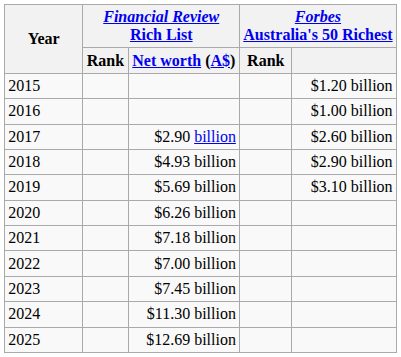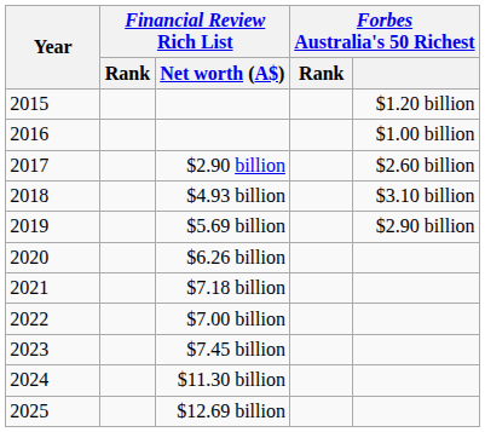 <table class="wikitable">
 <tr>
 <th rowspan=2>Year</th>
 <th colspan=2 width=40%><em><a href='#'>Financial Review</a></em><br><a href='#'>Rich List</a></th>
 <th colspan=2 width=40%><em><a href='#'>Forbes</a></em><br><a href='#'>Australia's 50 Richest</a></th>
 </tr>
 <tr>
 <th>Rank</th>
 <th><a href='#'>Net worth</a> (<a href='#'>A$</a>)</th>
 <th>Rank</th>
 <th></th>
 </tr>
 <tr>
 <td>2015</td>
 <td align="center"></td>
 <td align="right"></td>
 <td align="center"></td>
 <td align="right">$1.20 billion </td>
 </tr>
 <tr>
 <td>2016</td>
 <td align="center"></td>
 <td align="right"></td>
 <td align="center"></td>
 <td align="right">$1.00 billion </td>
 </tr>
 <tr>
 <td>2017</td>
 <td align="center"></td>
 <td align="right">$2.90 <a href='#'>billion</a> </td>
 <td align="center"></td>
 <td align="right">$2.60 billion </td>
 </tr>
 <tr>
 <td>2018</td>
 <td align="center"></td>
 <td align="right">$4.93 billion </td>
 <td align="center"></td>
-<td align="right">$2.90 billion </td>
+<td align="right">$3.10 billion </td>
 </tr>
 <tr>
 <td>2019</td>
 <td align="center"></td>
 <td align="right">$5.69 billion </td>
 <td align="center"></td>
-<td align="right">$3.10 billion </td>
+<td align="right">$2.90 billion </td>
 </tr>
 <tr>
 <td>2020</td>
 <td align="center"></td>
 <td align="right">$6.26 billion </td>
 <td align="center"></td>
 <td align="right"></td>
 </tr>
 <tr>
 <td>2021</td>
 <td align="center"></td>
 <td align="right">$7.18 billion </td>
 <td align="center"></td>
 <td align="right"></td>
 </tr>
 <tr>
 <td>2022</td>
 <td align="center"></td>
 <td align="right">$7.00 billion </td>
 <td align="center"></td>
 <td align="right"></td>
 </tr>
 <tr>
 <td>2023</td>
 <td align="center"></td>
 <td align="right">$7.45 billion </td>
 <td align="center"></td>
 <td align="right"></td>
 </tr>
 <tr>
 <td>2024</td>
 <td align="center"></td>
 <td align="right">$11.30 billion </td>
 <td align="center"></td>
 <td align="right"></td>
 </tr>
 <tr>
 <td>2025</td>
 <td align="center"></td>
 <td align="right">$12.69 billion </td>
 <td align="center"></td>
 <td align="right"></td>
 </tr>
 </table>
